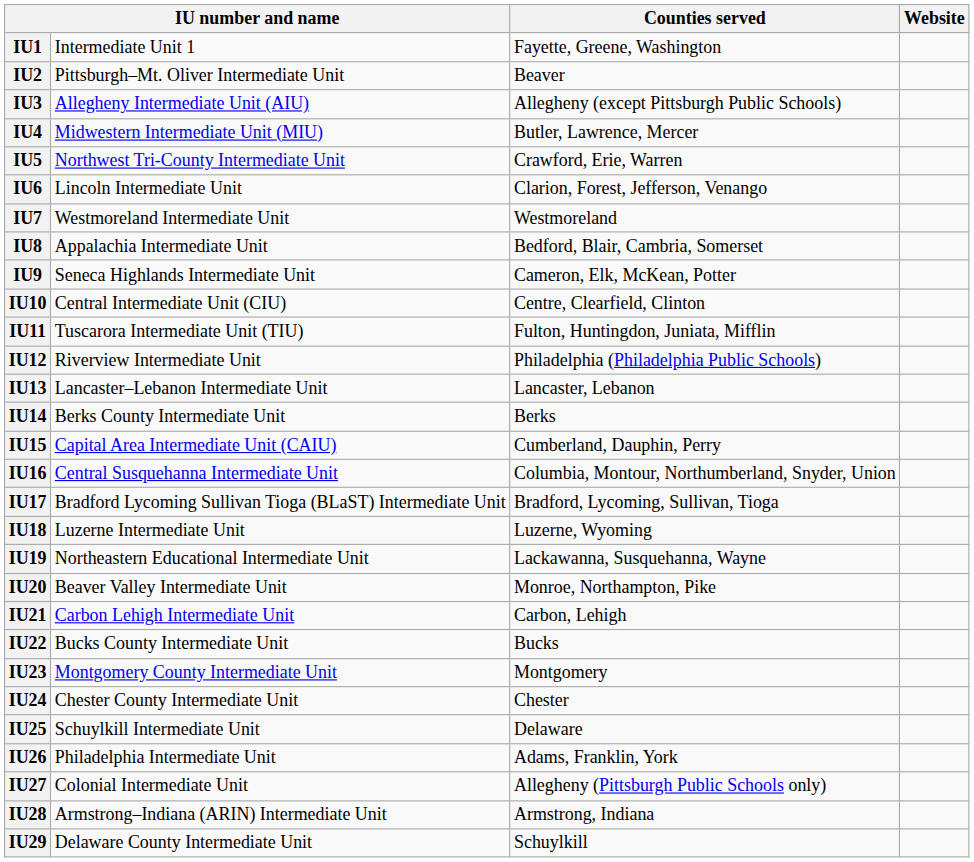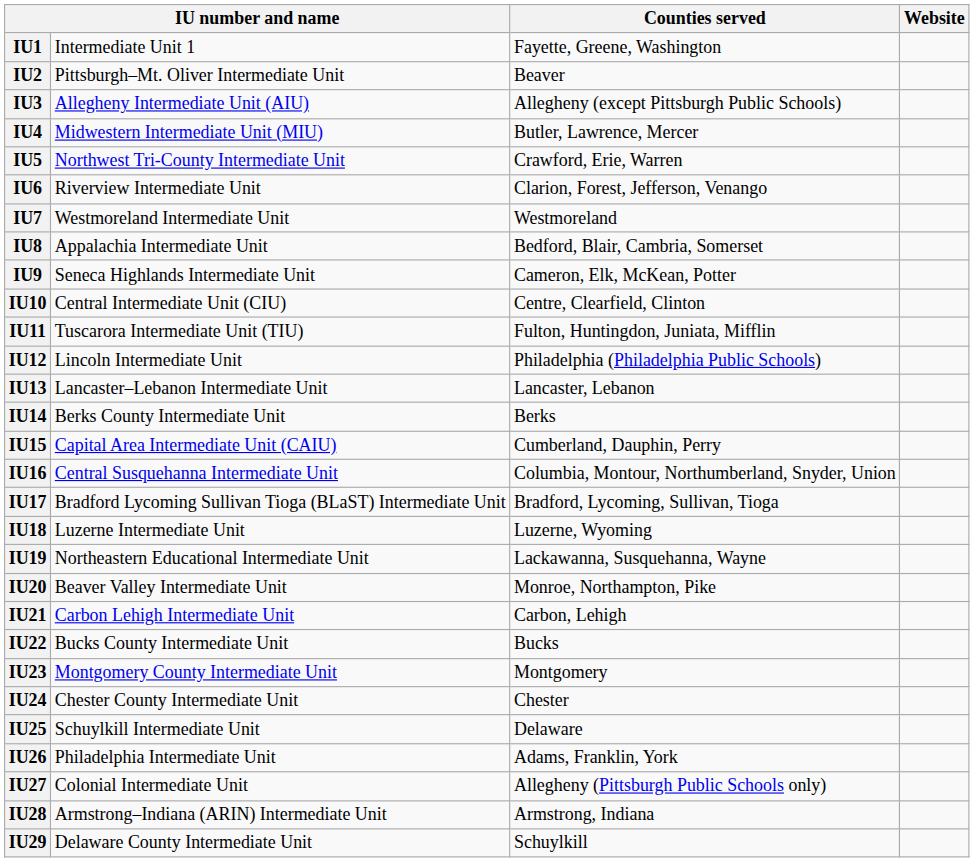 <table class="wikitable">
 <tr>
 <th colspan=2>IU number and name</th>
 <th>Counties served</th>
 <th>Website</th>
 </tr>
 <tr>
 <th>IU1</th>
 <td>Intermediate Unit 1</td>
 <td>Fayette, Greene, Washington</td>
 <td></td>
 </tr>
 <tr>
 <th>IU2</th>
 <td>Pittsburgh–Mt. Oliver Intermediate Unit</td>
 <td>Beaver</td>
 <td></td>
 </tr>
 <tr>
 <th>IU3</th>
 <td><a href='#'>Allegheny Intermediate Unit (AIU)</a></td>
 <td>Allegheny (except Pittsburgh Public Schools)</td>
 <td></td>
 </tr>
 <tr>
 <th>IU4</th>
 <td><a href='#'>Midwestern Intermediate Unit (MIU)</a></td>
 <td>Butler, Lawrence, Mercer</td>
 <td></td>
 </tr>
 <tr>
 <th>IU5</th>
 <td><a href='#'>Northwest Tri-County Intermediate Unit</a></td>
 <td>Crawford, Erie, Warren</td>
 <td></td>
 </tr>
 <tr>
 <th>IU6</th>
-<td>Lincoln Intermediate Unit</td>
+<td>Riverview Intermediate Unit</td>
 <td>Clarion, Forest, Jefferson, Venango</td>
 <td></td>
 </tr>
 <tr>
 <th>IU7</th>
 <td>Westmoreland Intermediate Unit</td>
 <td>Westmoreland</td>
 <td></td>
 </tr>
 <tr>
 <th>IU8</th>
 <td>Appalachia Intermediate Unit</td>
 <td>Bedford, Blair, Cambria, Somerset</td>
 <td></td>
 </tr>
 <tr>
 <th>IU9</th>
 <td>Seneca Highlands Intermediate Unit</td>
 <td>Cameron, Elk, McKean, Potter</td>
 <td></td>
 </tr>
 <tr>
 <th>IU10</th>
 <td>Central Intermediate Unit (CIU)</td>
 <td>Centre, Clearfield, Clinton</td>
 <td></td>
 </tr>
 <tr>
 <th>IU11</th>
 <td>Tuscarora Intermediate Unit (TIU)</td>
 <td>Fulton, Huntingdon, Juniata, Mifflin</td>
 <td></td>
 </tr>
 <tr>
 <th>IU12</th>
-<td>Riverview Intermediate Unit</td>
+<td>Lincoln Intermediate Unit</td>
 <td>Philadelphia (<a href='#'>Philadelphia Public Schools</a>)</td>
 <td></td>
 </tr>
 <tr>
 <th>IU13</th>
 <td>Lancaster–Lebanon Intermediate Unit</td>
 <td>Lancaster, Lebanon</td>
 <td></td>
 </tr>
 <tr>
 <th>IU14</th>
 <td>Berks County Intermediate Unit</td>
 <td>Berks</td>
 <td></td>
 </tr>
 <tr>
 <th>IU15</th>
 <td><a href='#'>Capital Area Intermediate Unit (CAIU)</a></td>
 <td>Cumberland, Dauphin, Perry</td>
 <td></td>
 </tr>
 <tr>
 <th>IU16</th>
 <td><a href='#'>Central Susquehanna Intermediate Unit</a></td>
 <td>Columbia, Montour, Northumberland, Snyder, Union</td>
 <td></td>
 </tr>
 <tr>
 <th>IU17</th>
 <td>Bradford Lycoming Sullivan Tioga (BLaST) Intermediate Unit</td>
 <td>Bradford, Lycoming, Sullivan, Tioga</td>
 <td></td>
 </tr>
 <tr>
 <th>IU18</th>
 <td>Luzerne Intermediate Unit</td>
 <td>Luzerne, Wyoming</td>
 <td></td>
 </tr>
 <tr>
 <th>IU19</th>
 <td>Northeastern Educational Intermediate Unit</td>
 <td>Lackawanna, Susquehanna, Wayne</td>
 <td></td>
 </tr>
 <tr>
 <th>IU20</th>
 <td>Beaver Valley Intermediate Unit</td>
 <td>Monroe, Northampton, Pike</td>
 <td></td>
 </tr>
 <tr>
 <th>IU21</th>
 <td><a href='#'>Carbon Lehigh Intermediate Unit</a></td>
 <td>Carbon, Lehigh</td>
 <td></td>
 </tr>
 <tr>
 <th>IU22</th>
 <td>Bucks County Intermediate Unit</td>
 <td>Bucks</td>
 <td></td>
 </tr>
 <tr>
 <th>IU23</th>
 <td><a href='#'>Montgomery County Intermediate Unit</a></td>
 <td>Montgomery</td>
 <td></td>
 </tr>
 <tr>
 <th>IU24</th>
 <td>Chester County Intermediate Unit</td>
 <td>Chester</td>
 <td></td>
 </tr>
 <tr>
 <th>IU25</th>
 <td>Schuylkill Intermediate Unit</td>
 <td>Delaware</td>
 <td></td>
 </tr>
 <tr>
 <th>IU26</th>
 <td>Philadelphia Intermediate Unit</td>
 <td>Adams, Franklin, York</td>
 <td></td>
 </tr>
 <tr>
 <th>IU27</th>
 <td>Colonial Intermediate Unit</td>
 <td>Allegheny (<a href='#'>Pittsburgh Public Schools</a> only)</td>
 <td></td>
 </tr>
 <tr>
 <th>IU28</th>
 <td>Armstrong–Indiana (ARIN) Intermediate Unit</td>
 <td>Armstrong, Indiana</td>
 <td></td>
 </tr>
 <tr>
 <th>IU29</th>
 <td>Delaware County Intermediate Unit</td>
 <td>Schuylkill</td>
 <td></td>
 </tr>
 </table>
